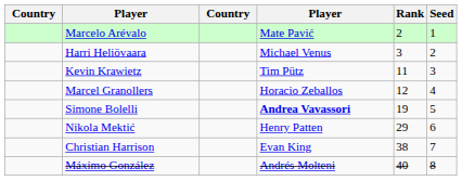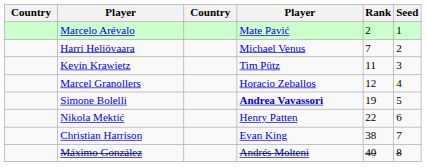 <table class="sortable wikitable">
 <tr>
 <th width="70">Country</th>
 <th width="175">Player</th>
 <th width="70">Country</th>
 <th width="175">Player</th>
 <th>Rank</th>
 <th>Seed</th>
 </tr>
 <tr bgcolor=#cfc>
 <td></td>
 <td><a href='#'>Marcelo Arévalo</a></td>
 <td></td>
 <td><a href='#'>Mate Pavić</a></td>
 <td>2</td>
 <td>1</td>
 </tr>
 <tr>
 <td></td>
 <td><a href='#'>Harri Heliövaara</a></td>
 <td></td>
 <td><a href='#'>Michael Venus</a></td>
-<td>3</td>
+<td>7</td>
 <td>2</td>
 </tr>
 <tr>
 <td></td>
 <td><a href='#'>Kevin Krawietz</a></td>
 <td></td>
 <td><a href='#'>Tim Pütz</a></td>
 <td>11</td>
 <td>3</td>
 </tr>
 <tr>
 <td></td>
 <td><a href='#'>Marcel Granollers</a></td>
 <td></td>
 <td><a href='#'>Horacio Zeballos</a></td>
 <td>12</td>
 <td>4</td>
 </tr>
 <tr>
 <td></td>
 <td><a href='#'>Simone Bolelli</a></td>
 <td></td>
 <td><strong><a href='#'>Andrea Vavassori</a></strong></td>
 <td>19</td>
 <td>5</td>
 </tr>
 <tr>
 <td></td>
 <td><a href='#'>Nikola Mektić</a></td>
 <td></td>
 <td><a href='#'>Henry Patten</a></td>
-<td>29</td>
+<td>22</td>
 <td>6</td>
 </tr>
 <tr>
 <td></td>
 <td><a href='#'>Christian Harrison</a></td>
 <td></td>
 <td><a href='#'>Evan King</a></td>
 <td>38</td>
 <td>7</td>
 </tr>
 <tr>
 <td><s></s></td>
 <td><s><a href='#'>Máximo González</a></s></td>
 <td><s></s></td>
 <td><s><a href='#'>Andrés Molteni</a></s></td>
 <td><s>40</s></td>
 <td><s>8</s></td>
 </tr>
 </table>
